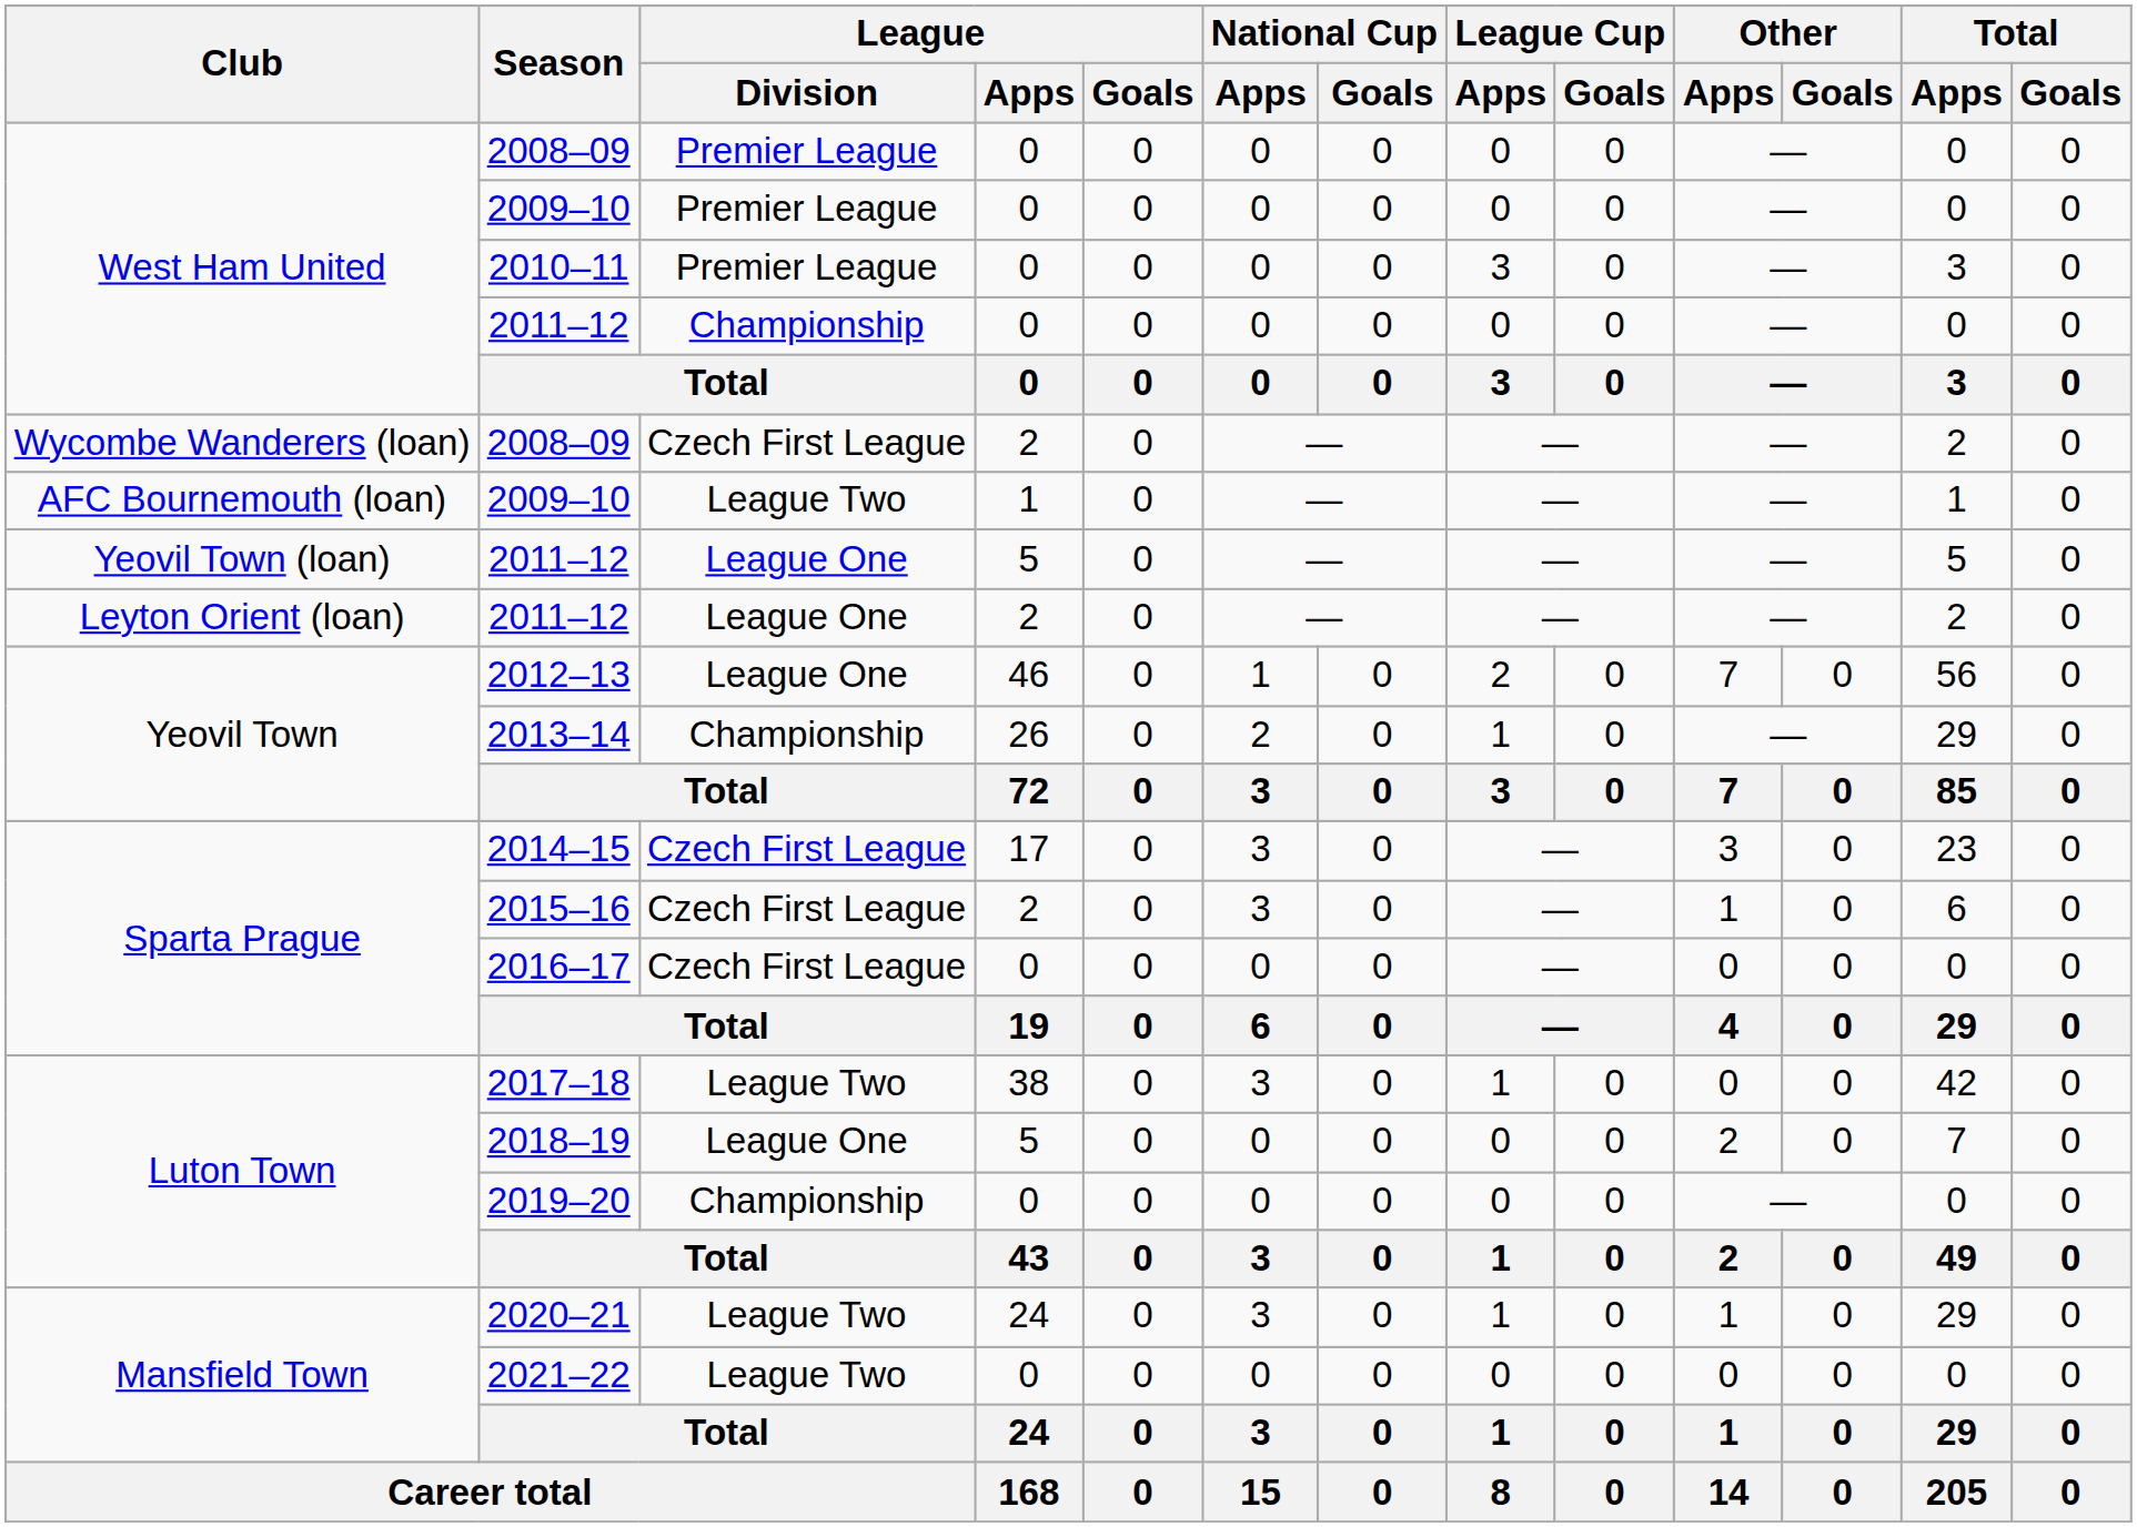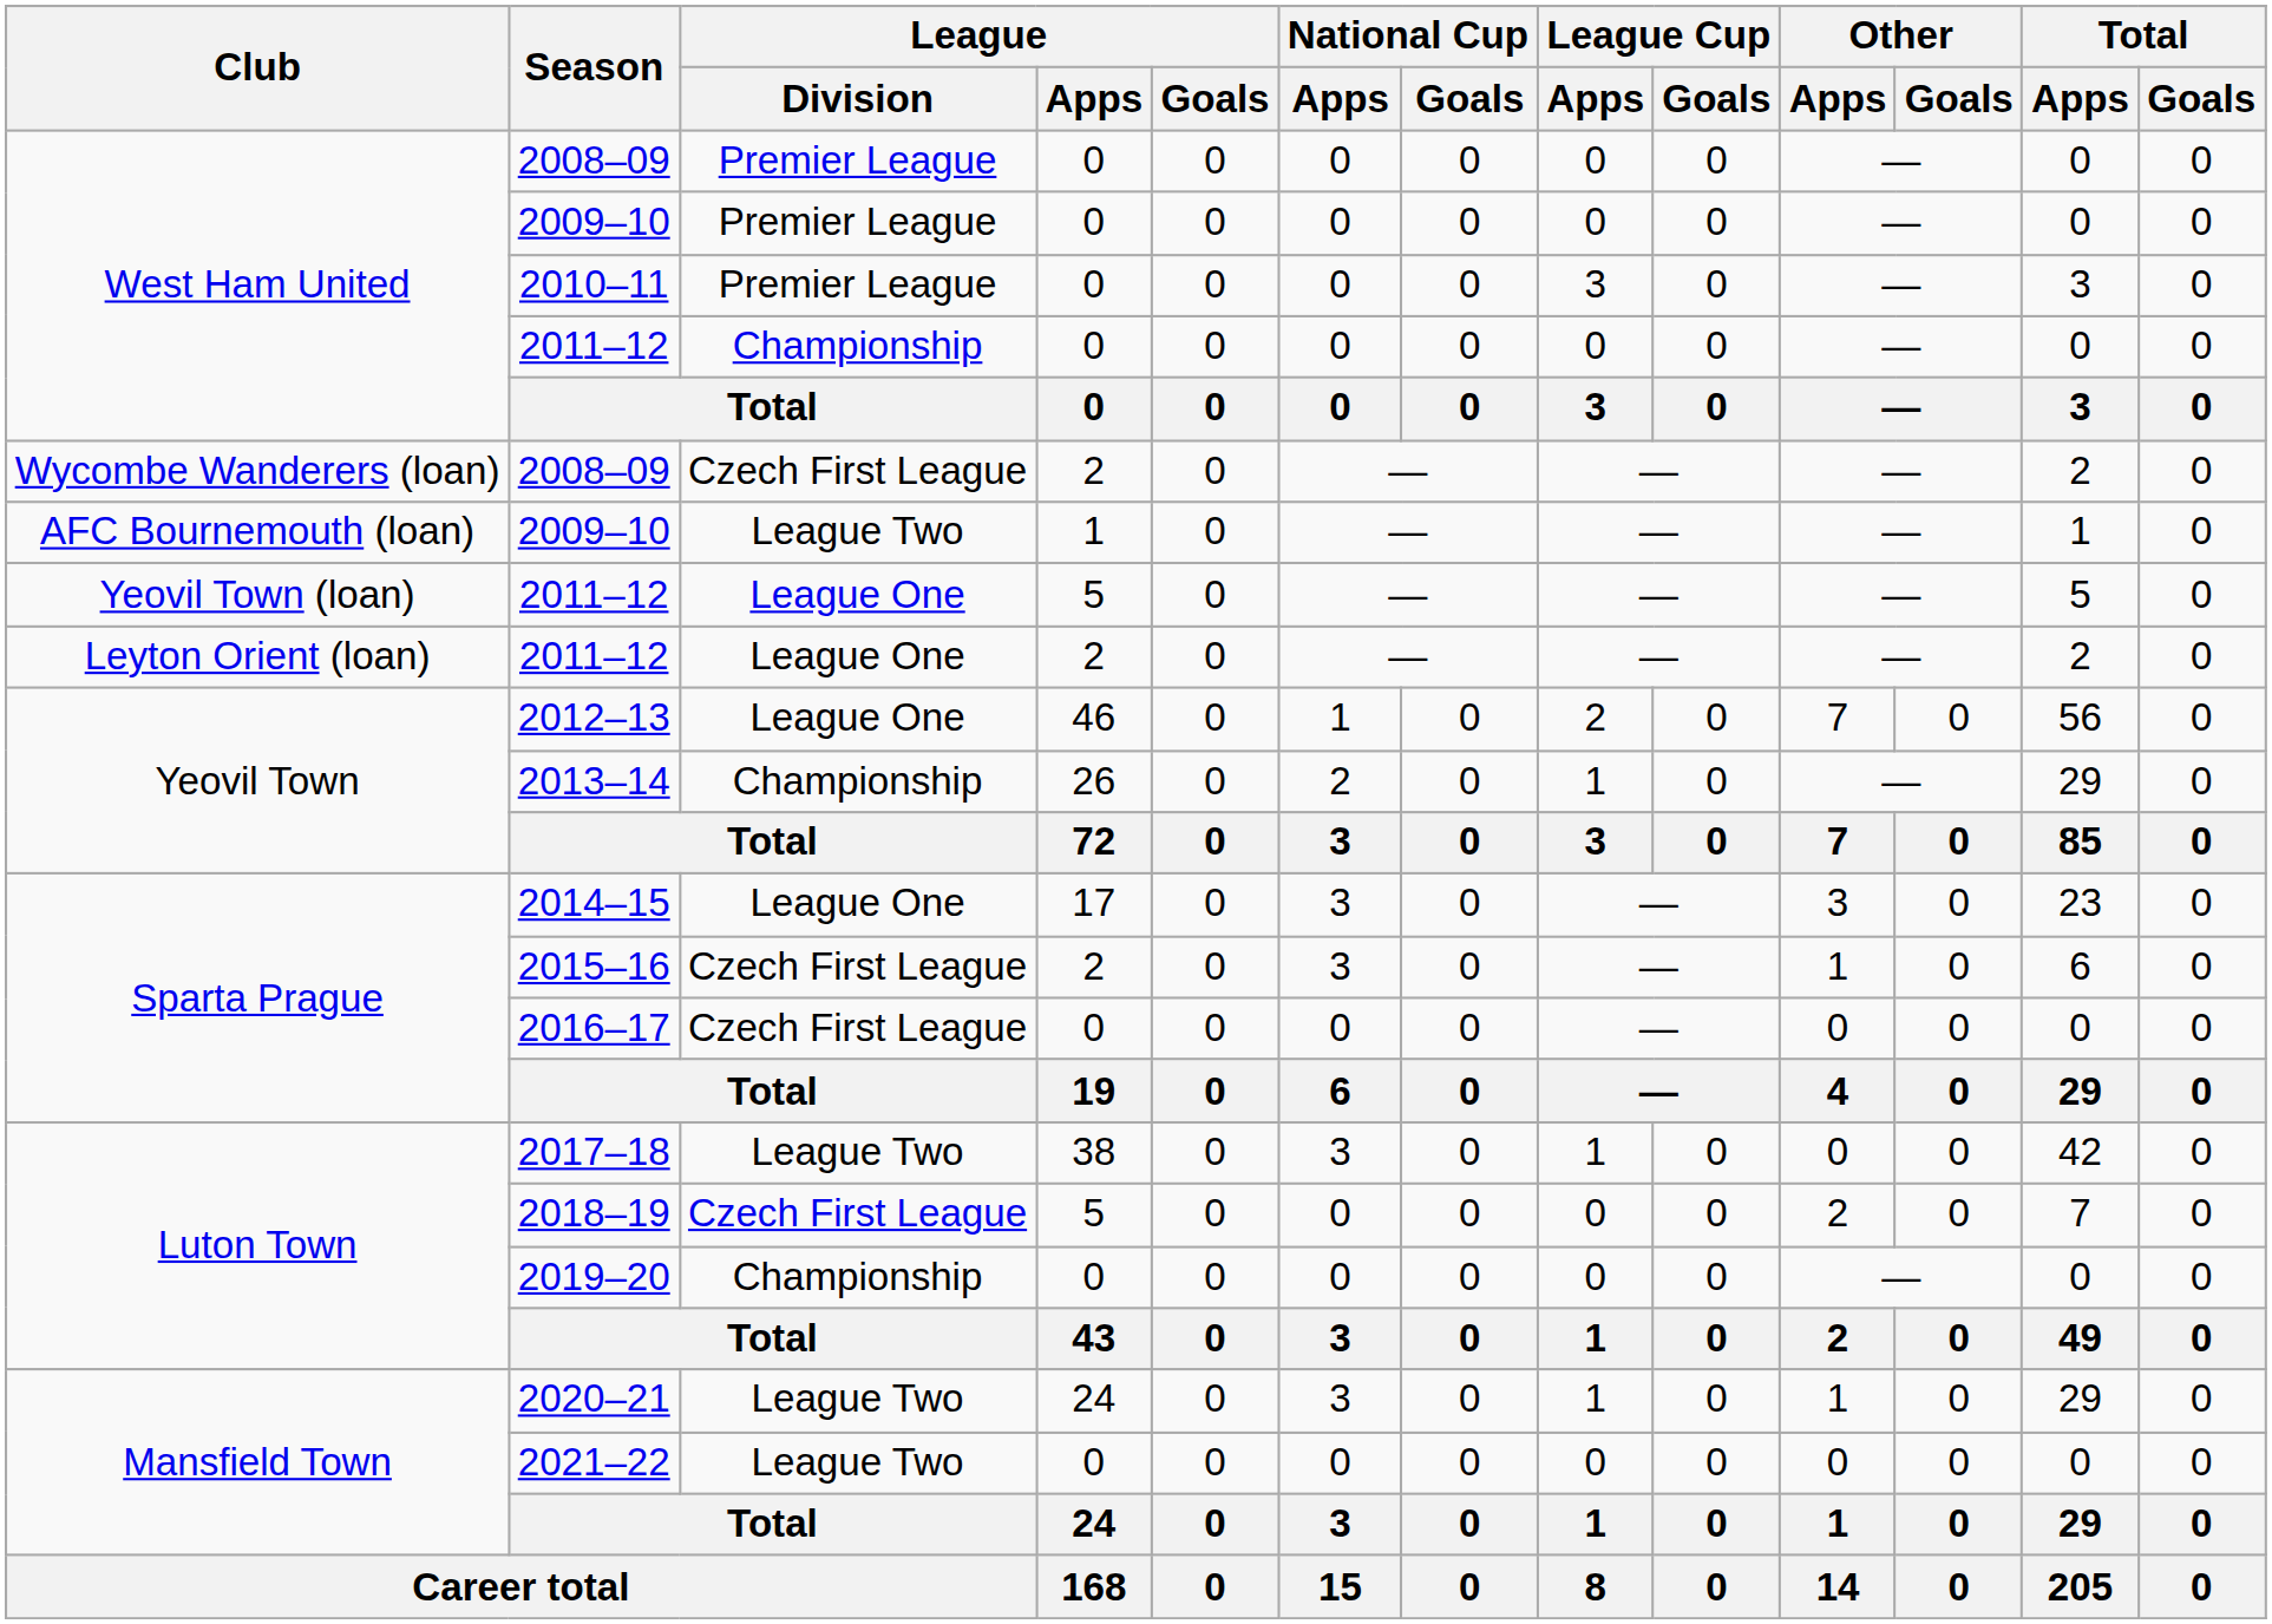 <table class=wikitable style=text-align:center>
 <tr>
 <th rowspan=2>Club</th>
 <th rowspan=2>Season</th>
 <th colspan=3>League</th>
 <th colspan=2>National Cup</th>
 <th colspan=2>League Cup</th>
 <th colspan=2>Other</th>
 <th colspan=2>Total</th>
 </tr>
 <tr>
 <th>Division</th>
 <th>Apps</th>
 <th>Goals</th>
 <th>Apps</th>
 <th>Goals</th>
 <th>Apps</th>
 <th>Goals</th>
 <th>Apps</th>
 <th>Goals</th>
 <th>Apps</th>
 <th>Goals</th>
 </tr>
 <tr>
 <td rowspan=5><a href='#'>West Ham United</a></td>
 <td><a href='#'>2008–09</a></td>
 <td><a href='#'>Premier League</a></td>
 <td>0</td>
 <td>0</td>
 <td>0</td>
 <td>0</td>
 <td>0</td>
 <td>0</td>
 <td colspan=2>—</td>
 <td>0</td>
 <td>0</td>
 </tr>
 <tr>
 <td><a href='#'>2009–10</a></td>
 <td>Premier League</td>
 <td>0</td>
 <td>0</td>
 <td>0</td>
 <td>0</td>
 <td>0</td>
 <td>0</td>
 <td colspan=2>—</td>
 <td>0</td>
 <td>0</td>
 </tr>
 <tr>
 <td><a href='#'>2010–11</a></td>
 <td>Premier League</td>
 <td>0</td>
 <td>0</td>
 <td>0</td>
 <td>0</td>
 <td>3</td>
 <td>0</td>
 <td colspan=2>—</td>
 <td>3</td>
 <td>0</td>
 </tr>
 <tr>
 <td><a href='#'>2011–12</a></td>
 <td><a href='#'>Championship</a></td>
 <td>0</td>
 <td>0</td>
 <td>0</td>
 <td>0</td>
 <td>0</td>
 <td>0</td>
 <td colspan=2>—</td>
 <td>0</td>
 <td>0</td>
 </tr>
 <tr>
 <th colspan=2>Total</th>
 <th>0</th>
 <th>0</th>
 <th>0</th>
 <th>0</th>
 <th>3</th>
 <th>0</th>
 <th colspan=2>—</th>
 <th>3</th>
 <th>0</th>
 </tr>
 <tr>
 <td><a href='#'>Wycombe Wanderers</a> (loan)</td>
 <td><a href='#'>2008–09</a></td>
 <td>Czech First League</td>
 <td>2</td>
 <td>0</td>
 <td colspan=2>—</td>
 <td colspan=2>—</td>
 <td colspan=2>—</td>
 <td>2</td>
 <td>0</td>
 </tr>
 <tr>
 <td><a href='#'>AFC Bournemouth</a> (loan)</td>
 <td><a href='#'>2009–10</a></td>
 <td>League Two</td>
 <td>1</td>
 <td>0</td>
 <td colspan=2>—</td>
 <td colspan=2>—</td>
 <td colspan=2>—</td>
 <td>1</td>
 <td>0</td>
 </tr>
 <tr>
 <td><a href='#'>Yeovil Town</a> (loan)</td>
 <td><a href='#'>2011–12</a></td>
 <td><a href='#'>League One</a></td>
 <td>5</td>
 <td>0</td>
 <td colspan=2>—</td>
 <td colspan=2>—</td>
 <td colspan=2>—</td>
 <td>5</td>
 <td>0</td>
 </tr>
 <tr>
 <td><a href='#'>Leyton Orient</a> (loan)</td>
 <td><a href='#'>2011–12</a></td>
 <td>League One</td>
 <td>2</td>
 <td>0</td>
 <td colspan=2>—</td>
 <td colspan=2>—</td>
 <td colspan=2>—</td>
 <td>2</td>
 <td>0</td>
 </tr>
 <tr>
 <td rowspan=3>Yeovil Town</td>
 <td><a href='#'>2012–13</a></td>
 <td>League One</td>
 <td>46</td>
 <td>0</td>
 <td>1</td>
 <td>0</td>
 <td>2</td>
 <td>0</td>
 <td>7</td>
 <td>0</td>
 <td>56</td>
 <td>0</td>
 </tr>
 <tr>
 <td><a href='#'>2013–14</a></td>
 <td>Championship</td>
 <td>26</td>
 <td>0</td>
 <td>2</td>
 <td>0</td>
 <td>1</td>
 <td>0</td>
 <td colspan=2>—</td>
 <td>29</td>
 <td>0</td>
 </tr>
 <tr>
 <th colspan=2>Total</th>
 <th>72</th>
 <th>0</th>
 <th>3</th>
 <th>0</th>
 <th>3</th>
 <th>0</th>
 <th>7</th>
 <th>0</th>
 <th>85</th>
 <th>0</th>
 </tr>
 <tr>
 <td rowspan=4><a href='#'>Sparta Prague</a></td>
 <td><a href='#'>2014–15</a></td>
-<td><a href='#'>Czech First League</a></td>
+<td>League One</td>
 <td>17</td>
 <td>0</td>
 <td>3</td>
 <td>0</td>
 <td colspan=2>—</td>
 <td>3</td>
 <td>0</td>
 <td>23</td>
 <td>0</td>
 </tr>
 <tr>
 <td><a href='#'>2015–16</a></td>
 <td>Czech First League</td>
 <td>2</td>
 <td>0</td>
 <td>3</td>
 <td>0</td>
 <td colspan=2>—</td>
 <td>1</td>
 <td>0</td>
 <td>6</td>
 <td>0</td>
 </tr>
 <tr>
 <td><a href='#'>2016–17</a></td>
 <td>Czech First League</td>
 <td>0</td>
 <td>0</td>
 <td>0</td>
 <td>0</td>
 <td colspan=2>—</td>
 <td>0</td>
 <td>0</td>
 <td>0</td>
 <td>0</td>
 </tr>
 <tr>
 <th colspan=2>Total</th>
 <th>19</th>
 <th>0</th>
 <th>6</th>
 <th>0</th>
 <th colspan=2>—</th>
 <th>4</th>
 <th>0</th>
 <th>29</th>
 <th>0</th>
 </tr>
 <tr>
 <td rowspan=4><a href='#'>Luton Town</a></td>
 <td><a href='#'>2017–18</a></td>
 <td>League Two</td>
 <td>38</td>
 <td>0</td>
 <td>3</td>
 <td>0</td>
 <td>1</td>
 <td>0</td>
 <td>0</td>
 <td>0</td>
 <td>42</td>
 <td>0</td>
 </tr>
 <tr>
 <td><a href='#'>2018–19</a></td>
-<td>League One</td>
+<td><a href='#'>Czech First League</a></td>
 <td>5</td>
 <td>0</td>
 <td>0</td>
 <td>0</td>
 <td>0</td>
 <td>0</td>
 <td>2</td>
 <td>0</td>
 <td>7</td>
 <td>0</td>
 </tr>
 <tr>
 <td><a href='#'>2019–20</a></td>
 <td>Championship</td>
 <td>0</td>
 <td>0</td>
 <td>0</td>
 <td>0</td>
 <td>0</td>
 <td>0</td>
 <td colspan=2>—</td>
 <td>0</td>
 <td>0</td>
 </tr>
 <tr>
 <th colspan=2>Total</th>
 <th>43</th>
 <th>0</th>
 <th>3</th>
 <th>0</th>
 <th>1</th>
 <th>0</th>
 <th>2</th>
 <th>0</th>
 <th>49</th>
 <th>0</th>
 </tr>
 <tr>
 <td rowspan=3><a href='#'>Mansfield Town</a></td>
 <td><a href='#'>2020–21</a></td>
 <td>League Two</td>
 <td>24</td>
 <td>0</td>
 <td>3</td>
 <td>0</td>
 <td>1</td>
 <td>0</td>
 <td>1</td>
 <td>0</td>
 <td>29</td>
 <td>0</td>
 </tr>
 <tr>
 <td><a href='#'>2021–22</a></td>
 <td>League Two</td>
 <td>0</td>
 <td>0</td>
 <td>0</td>
 <td>0</td>
 <td>0</td>
 <td>0</td>
 <td>0</td>
 <td>0</td>
 <td>0</td>
 <td>0</td>
 </tr>
 <tr>
 <th colspan=2>Total</th>
 <th>24</th>
 <th>0</th>
 <th>3</th>
 <th>0</th>
 <th>1</th>
 <th>0</th>
 <th>1</th>
 <th>0</th>
 <th>29</th>
 <th>0</th>
 </tr>
 <tr>
 <th colspan=3>Career total</th>
 <th>168</th>
 <th>0</th>
 <th>15</th>
 <th>0</th>
 <th>8</th>
 <th>0</th>
 <th>14</th>
 <th>0</th>
 <th>205</th>
 <th>0</th>
 </tr>
 </table>
